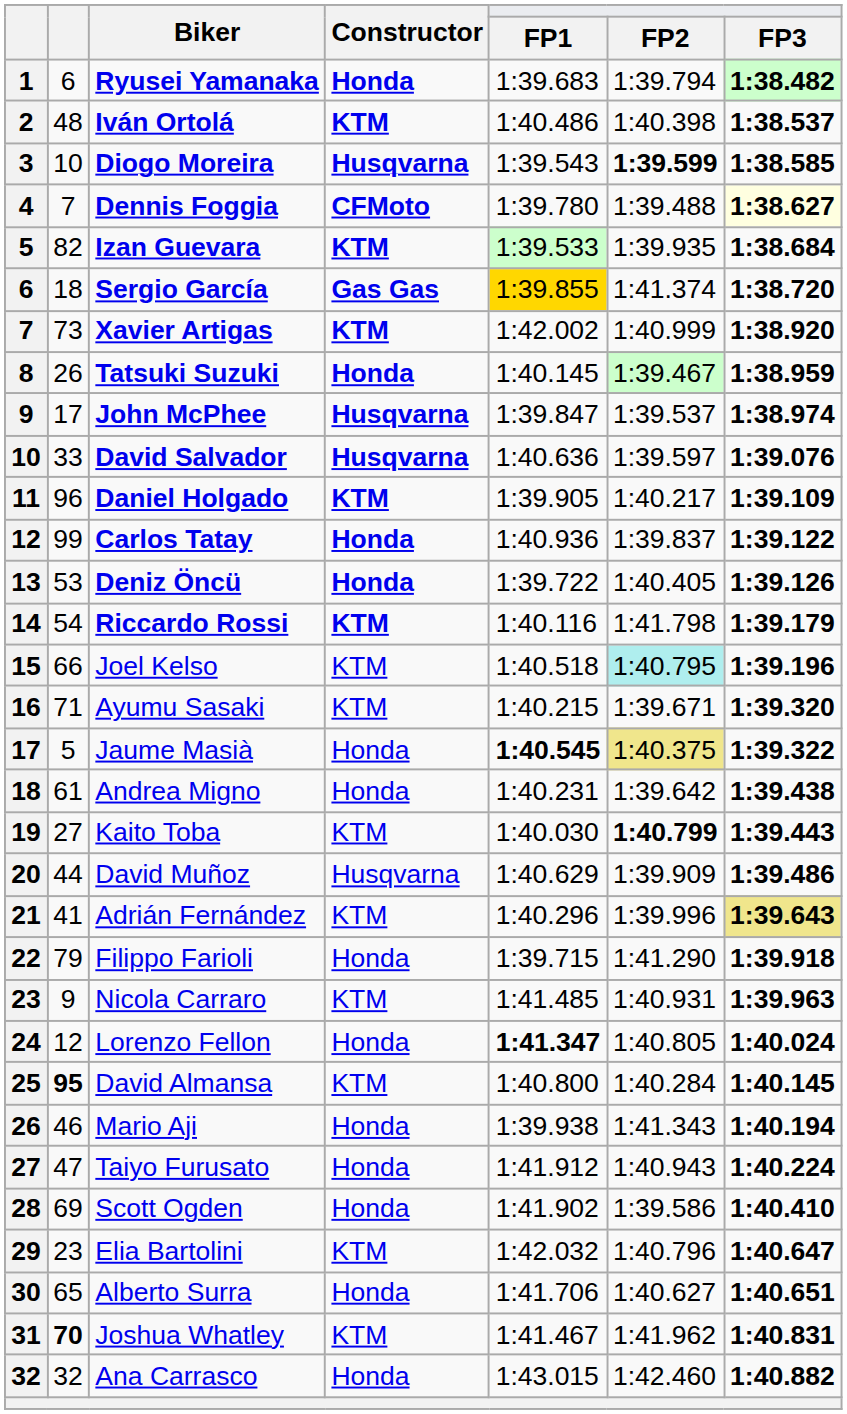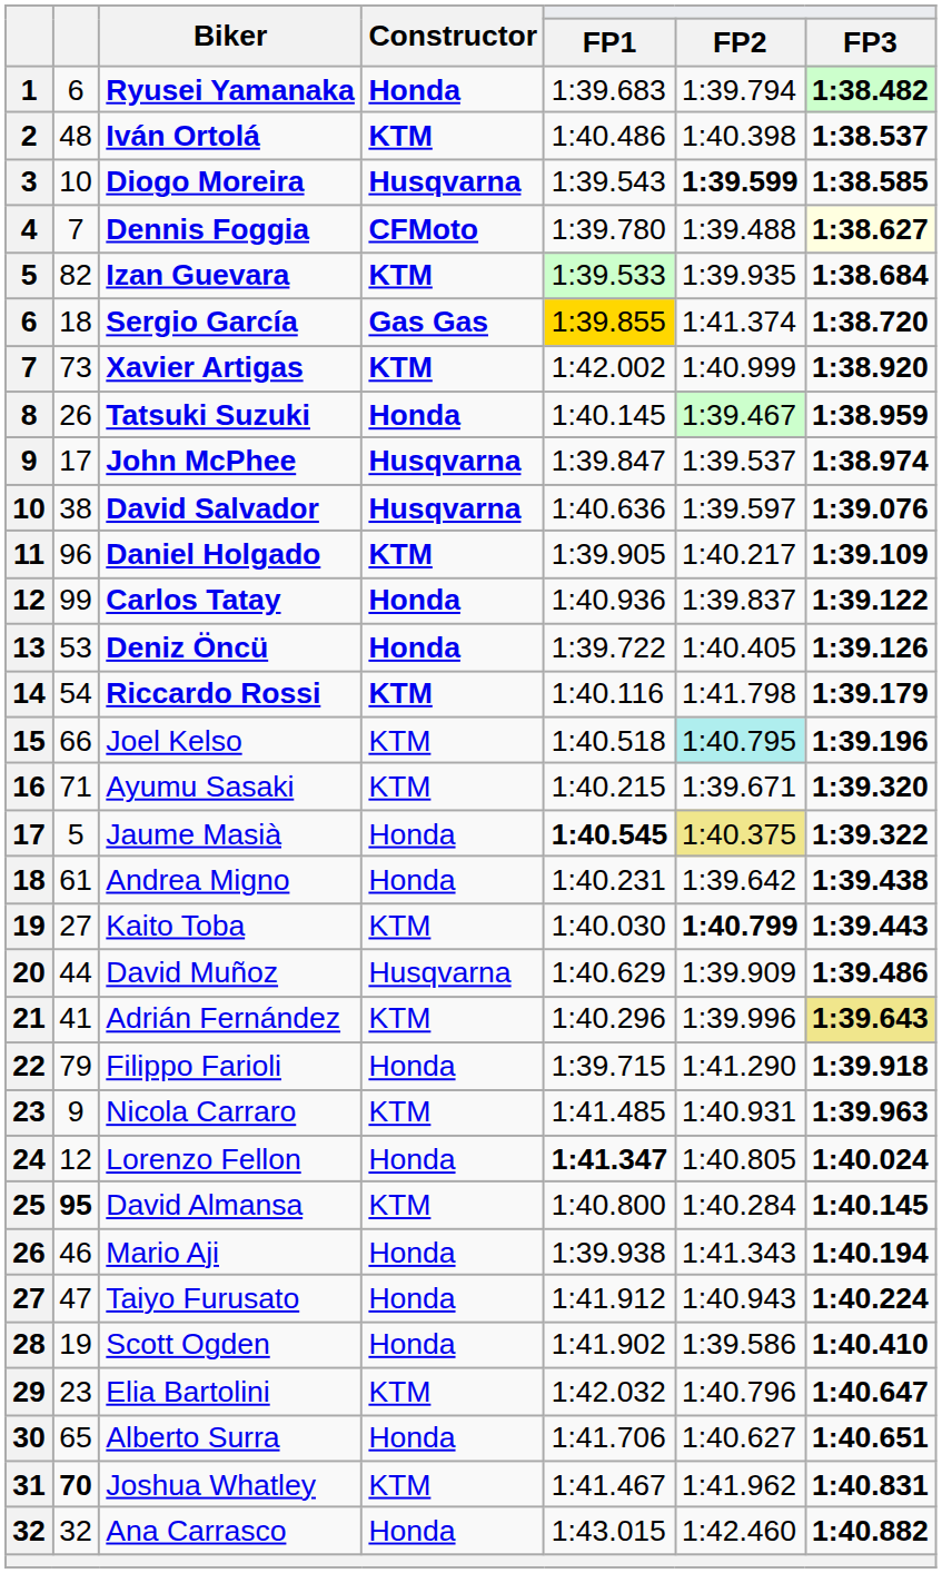 <table class="wikitable sortable" style="font-size: 85%;">
 <tr>
 <th rowspan="2"></th>
 <th rowspan="2"></th>
 <th rowspan="2">Biker</th>
 <th rowspan="2">Constructor</th>
 <th colspan="3" style="background:#eaecf0; text-align:center;"></th>
 </tr>
 <tr>
 <th scope="col">FP1</th>
 <th scope="col">FP2</th>
 <th scope="col">FP3</th>
 </tr>
 <tr>
 <th scope="row">1</th>
 <td align="center">6</td>
 <td><strong> <a href='#'>Ryusei Yamanaka</a></strong></td>
 <td><strong><a href='#'>Honda</a></strong></td>
 <td>1:39.683</td>
 <td>1:39.794</td>
 <td style="background:#ccffcc;"><strong>1:38.482</strong></td>
 </tr>
 <tr>
 <th scope="row">2</th>
 <td align="center">48</td>
 <td> <strong><a href='#'>Iván Ortolá</a></strong></td>
 <td><strong><a href='#'>KTM</a></strong></td>
 <td>1:40.486</td>
 <td>1:40.398</td>
 <td><strong>1:38.537</strong></td>
 </tr>
 <tr>
 <th scope="row">3</th>
 <td align="center">10</td>
 <td><strong> <a href='#'>Diogo Moreira</a></strong></td>
 <td><strong><a href='#'>Husqvarna</a></strong></td>
 <td>1:39.543</td>
 <td><strong>1:39.599</strong></td>
 <td><strong>1:38.585</strong></td>
 </tr>
 <tr>
 <th scope="row">4</th>
 <td align="center">7</td>
 <td><strong> <a href='#'>Dennis Foggia</a></strong></td>
 <td><strong><a href='#'>CFMoto</a></strong></td>
 <td>1:39.780</td>
 <td>1:39.488</td>
 <td style="background: lightyellow;"><strong>1:38.627</strong></td>
 </tr>
 <tr>
 <th scope="row">5</th>
 <td align="center">82</td>
 <td><strong> <a href='#'>Izan Guevara</a></strong></td>
 <td><strong><a href='#'>KTM</a></strong></td>
 <td style="background:#ccffcc;">1:39.533</td>
 <td>1:39.935</td>
 <td><strong>1:38.684</strong></td>
 </tr>
 <tr>
 <th scope="row">6</th>
 <td align="center">18</td>
 <td><strong> <a href='#'>Sergio García</a></strong></td>
 <td><strong><a href='#'>Gas Gas</a></strong></td>
 <td style="background: gold;">1:39.855</td>
 <td>1:41.374</td>
 <td><strong>1:38.720</strong></td>
 </tr>
 <tr>
 <th scope="row">7</th>
 <td align="center">73</td>
 <td><strong> <a href='#'>Xavier Artigas</a></strong></td>
 <td><strong><a href='#'>KTM</a></strong></td>
 <td>1:42.002</td>
 <td>1:40.999</td>
 <td><strong>1:38.920</strong></td>
 </tr>
 <tr>
 <th scope="row">8</th>
 <td align="center">26</td>
 <td><strong> <a href='#'>Tatsuki Suzuki</a></strong></td>
 <td><strong><a href='#'>Honda</a></strong></td>
 <td>1:40.145</td>
 <td style="background:#ccffcc;">1:39.467</td>
 <td><strong>1:38.959</strong></td>
 </tr>
 <tr>
 <th scope="row">9</th>
 <td align="center">17</td>
 <td><strong></strong> <strong><a href='#'>John McPhee</a></strong></td>
 <td><strong><a href='#'>Husqvarna</a></strong></td>
 <td>1:39.847</td>
 <td>1:39.537</td>
 <td><strong>1:38.974</strong></td>
 </tr>
 <tr>
 <th scope="row">10</th>
-<td align="center">33</td>
+<td align="center">38</td>
 <td> <strong><a href='#'>David Salvador</a></strong></td>
 <td><strong><a href='#'>Husqvarna</a></strong></td>
 <td>1:40.636</td>
 <td>1:39.597</td>
 <td><strong>1:39.076</strong></td>
 </tr>
 <tr>
 <th scope="row">11</th>
 <td align="center">96</td>
 <td><strong></strong> <strong><a href='#'>Daniel Holgado</a></strong></td>
 <td><strong><a href='#'>KTM</a></strong></td>
 <td>1:39.905</td>
 <td>1:40.217</td>
 <td><strong>1:39.109</strong></td>
 </tr>
 <tr>
 <th scope="row">12</th>
 <td align="center">99</td>
 <td> <strong><a href='#'>Carlos Tatay</a></strong></td>
 <td><strong><a href='#'>Honda</a></strong></td>
 <td>1:40.936</td>
 <td>1:39.837</td>
 <td><strong>1:39.122</strong></td>
 </tr>
 <tr>
 <th scope="row">13</th>
 <td align="center">53</td>
 <td><strong></strong> <strong><a href='#'>Deniz Öncü</a></strong></td>
 <td><strong><a href='#'>Honda</a></strong></td>
 <td>1:39.722</td>
 <td>1:40.405</td>
 <td><strong>1:39.126</strong></td>
 </tr>
 <tr>
 <th scope="row">14</th>
 <td align="center">54</td>
 <td><strong> <a href='#'>Riccardo Rossi</a></strong></td>
 <td><strong><a href='#'>KTM</a></strong></td>
 <td>1:40.116</td>
 <td>1:41.798</td>
 <td><strong>1:39.179</strong></td>
 </tr>
 <tr>
 <th scope="row">15</th>
 <td align="center">66</td>
 <td> <a href='#'>Joel Kelso</a></td>
 <td><a href='#'>KTM</a></td>
 <td>1:40.518</td>
 <td style="background: paleturquoise;">1:40.795</td>
 <td><strong>1:39.196</strong></td>
 </tr>
 <tr>
 <th scope="row">16</th>
 <td align="center">71</td>
 <td> <a href='#'>Ayumu Sasaki</a></td>
 <td><a href='#'>KTM</a></td>
 <td>1:40.215</td>
 <td>1:39.671</td>
 <td><strong>1:39.320</strong></td>
 </tr>
 <tr>
 <th scope="row">17</th>
 <td align="center">5</td>
 <td> <a href='#'>Jaume Masià</a></td>
 <td><a href='#'>Honda</a></td>
 <td><strong>1:40.545</strong></td>
 <td style="background: khaki;">1:40.375</td>
 <td><strong>1:39.322</strong></td>
 </tr>
 <tr>
 <th scope="row">18</th>
 <td align="center">61</td>
 <td> <a href='#'>Andrea Migno</a></td>
 <td><a href='#'>Honda</a></td>
 <td>1:40.231</td>
 <td>1:39.642</td>
 <td><strong>1:39.438</strong></td>
 </tr>
 <tr>
 <th scope="row">19</th>
 <td align="center">27</td>
 <td> <a href='#'>Kaito Toba</a></td>
 <td><a href='#'>KTM</a></td>
 <td>1:40.030</td>
 <td><strong>1:40.799</strong></td>
 <td><strong>1:39.443</strong></td>
 </tr>
 <tr>
 <th scope="row">20</th>
 <td align="center">44</td>
 <td> <a href='#'>David Muñoz</a></td>
 <td><a href='#'>Husqvarna</a></td>
 <td>1:40.629</td>
 <td>1:39.909</td>
 <td><strong>1:39.486</strong></td>
 </tr>
 <tr>
 <th scope="row">21</th>
 <td align="center">41</td>
 <td> <a href='#'>Adrián Fernández</a></td>
 <td><a href='#'>KTM</a></td>
 <td>1:40.296</td>
 <td>1:39.996</td>
 <td style="background: khaki;"><strong>1:39.643</strong></td>
 </tr>
 <tr>
 <th scope="row">22</th>
 <td align="center">79</td>
 <td> <a href='#'>Filippo Farioli</a></td>
 <td><a href='#'>Honda</a></td>
 <td>1:39.715</td>
 <td>1:41.290</td>
 <td><strong>1:39.918</strong></td>
 </tr>
 <tr>
 <th scope="row">23</th>
 <td align="center">9</td>
 <td> <a href='#'>Nicola Carraro</a></td>
 <td><a href='#'>KTM</a></td>
 <td>1:41.485</td>
 <td>1:40.931</td>
 <td><strong>1:39.963</strong></td>
 </tr>
 <tr>
 <th scope="row">24</th>
 <td align="center">12</td>
 <td> <a href='#'>Lorenzo Fellon</a></td>
 <td><a href='#'>Honda</a></td>
 <td><strong>1:41.347</strong></td>
 <td>1:40.805</td>
 <td><strong>1:40.024</strong></td>
 </tr>
 <tr>
 <th scope="row">25</th>
 <td align="center"><strong>95</strong></td>
 <td> <a href='#'>David Almansa</a></td>
 <td><a href='#'>KTM</a></td>
 <td>1:40.800</td>
 <td>1:40.284</td>
 <td><strong>1:40.145</strong></td>
 </tr>
 <tr>
 <th scope="row">26</th>
 <td align="center">46</td>
 <td> <a href='#'>Mario Aji</a></td>
 <td><a href='#'>Honda</a></td>
 <td>1:39.938</td>
 <td>1:41.343</td>
 <td><strong>1:40.194</strong></td>
 </tr>
 <tr>
 <th scope="row">27</th>
 <td align="center">47</td>
 <td> <a href='#'>Taiyo Furusato</a></td>
 <td><a href='#'>Honda</a></td>
 <td>1:41.912</td>
 <td>1:40.943</td>
 <td><strong>1:40.224</strong></td>
 </tr>
 <tr>
 <th scope="row">28</th>
-<td align="center">69</td>
+<td align="center">19</td>
 <td> <a href='#'>Scott Ogden</a></td>
 <td><a href='#'>Honda</a></td>
 <td>1:41.902</td>
 <td>1:39.586</td>
 <td><strong>1:40.410</strong></td>
 </tr>
 <tr>
 <th scope="row">29</th>
 <td align="center">23</td>
 <td> <a href='#'>Elia Bartolini</a></td>
 <td><a href='#'>KTM</a></td>
 <td>1:42.032</td>
 <td>1:40.796</td>
 <td><strong>1:40.647</strong></td>
 </tr>
 <tr>
 <th scope="row">30</th>
 <td align="center">65</td>
 <td> <a href='#'>Alberto Surra</a></td>
 <td><a href='#'>Honda</a></td>
 <td>1:41.706</td>
 <td>1:40.627</td>
 <td><strong>1:40.651</strong></td>
 </tr>
 <tr>
 <th scope="row">31</th>
 <td align="center"><strong>70</strong></td>
 <td> <a href='#'>Joshua Whatley</a></td>
 <td><a href='#'>KTM</a></td>
 <td>1:41.467</td>
 <td>1:41.962</td>
 <td><strong>1:40.831</strong></td>
 </tr>
 <tr>
 <th scope="row">32</th>
 <td align="center">32</td>
 <td> <a href='#'>Ana Carrasco</a></td>
 <td><a href='#'>Honda</a></td>
 <td>1:43.015</td>
 <td>1:42.460</td>
 <td><strong>1:40.882</strong></td>
 </tr>
 <tr>
 <th colspan="7"></th>
 </tr>
 </table>
